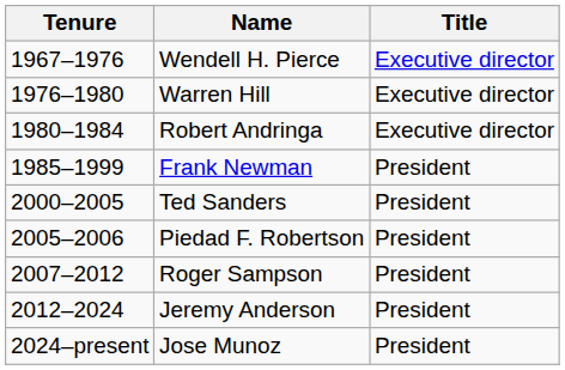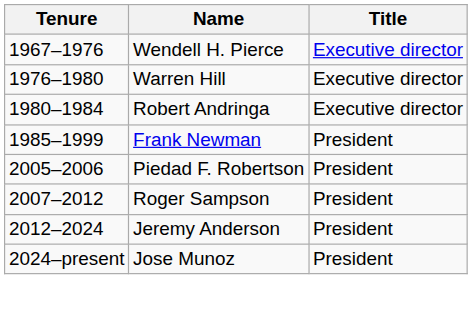 <table class="wikitable" border="1">
 <tr>
 <th>Tenure</th>
 <th>Name</th>
 <th>Title</th>
 </tr>
 <tr>
 <td>1967–1976</td>
 <td>Wendell H. Pierce</td>
 <td><a href='#'>Executive director</a></td>
 </tr>
 <tr>
 <td>1976–1980</td>
 <td>Warren Hill</td>
 <td>Executive director</td>
 </tr>
 <tr>
 <td>1980–1984</td>
 <td>Robert Andringa</td>
 <td>Executive director</td>
 </tr>
 <tr>
 <td>1985–1999</td>
 <td><a href='#'>Frank Newman</a></td>
 <td>President</td>
 </tr>
 <tr>
-<td>2000–2005</td>
-<td>Ted Sanders</td>
-<td>President</td>
-</tr>
-<tr>
 <td>2005–2006</td>
 <td>Piedad F. Robertson</td>
 <td>President</td>
 </tr>
 <tr>
 <td>2007–2012</td>
 <td>Roger Sampson</td>
 <td>President</td>
 </tr>
 <tr>
 <td>2012–2024</td>
 <td>Jeremy Anderson</td>
 <td>President</td>
 </tr>
 <tr>
 <td>2024–present</td>
 <td>Jose Munoz</td>
 <td>President</td>
 </tr>
 </table>
